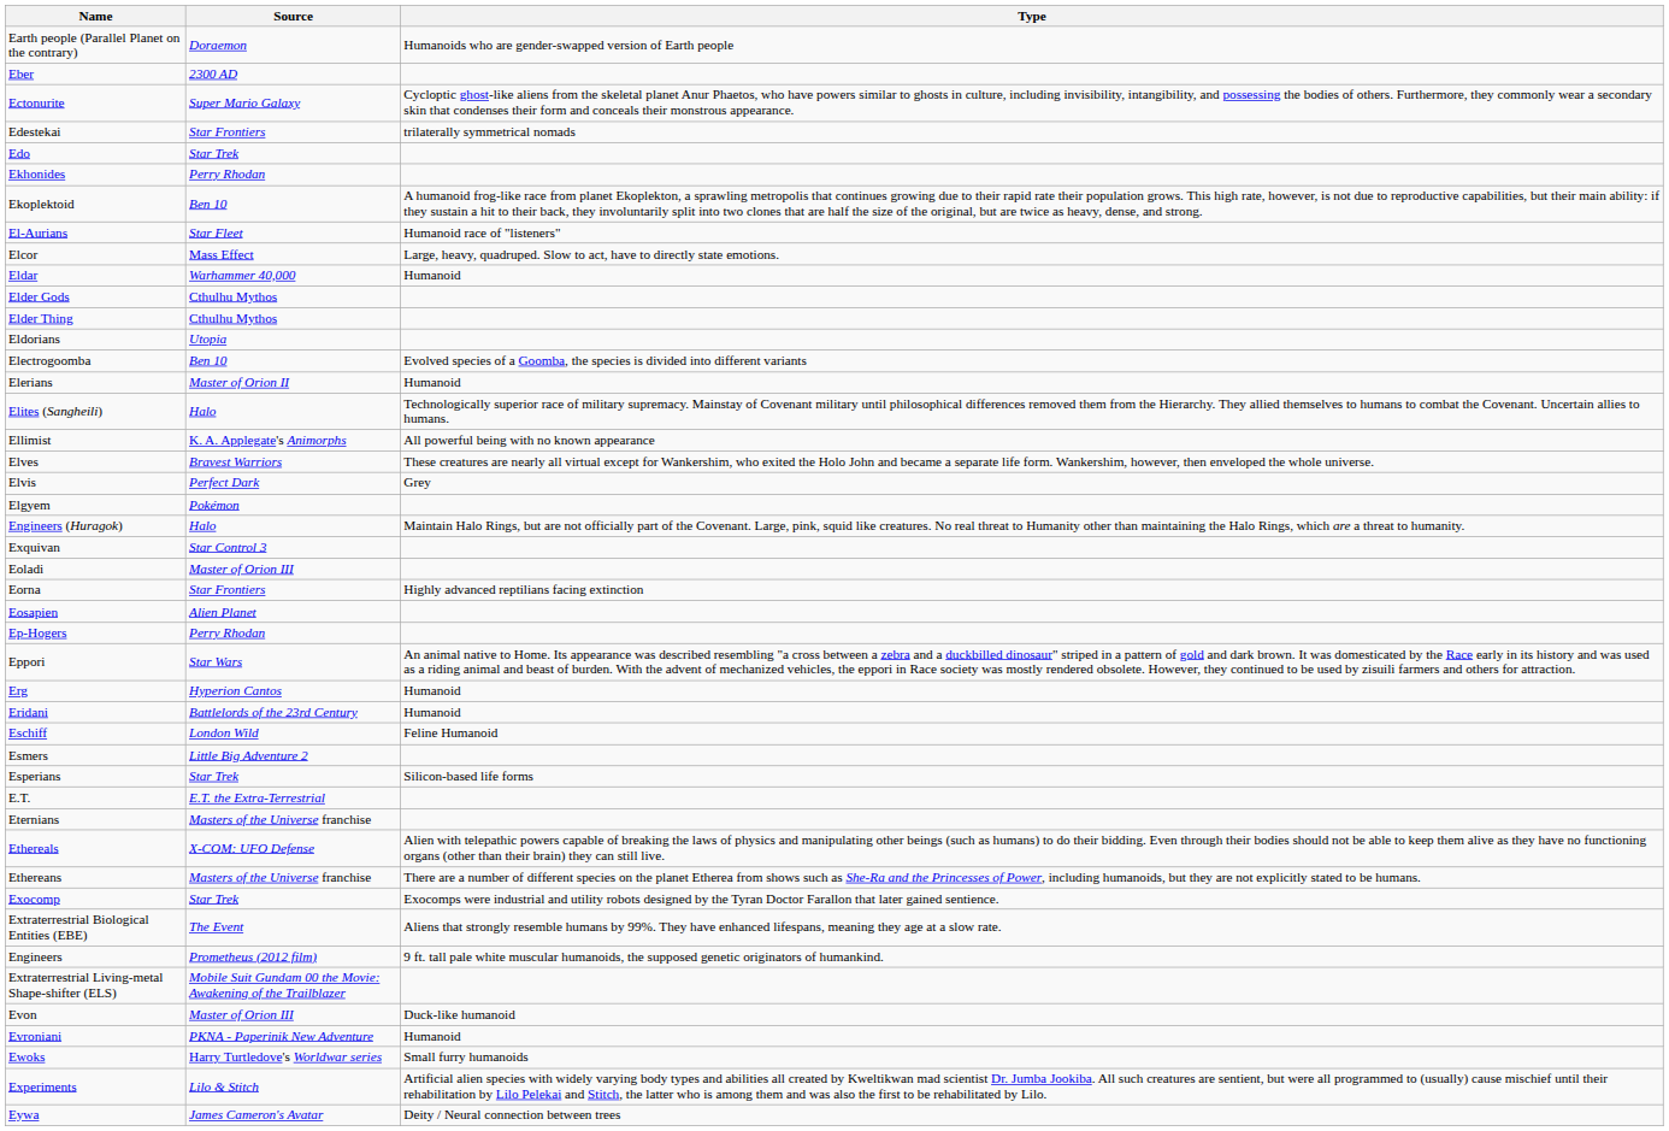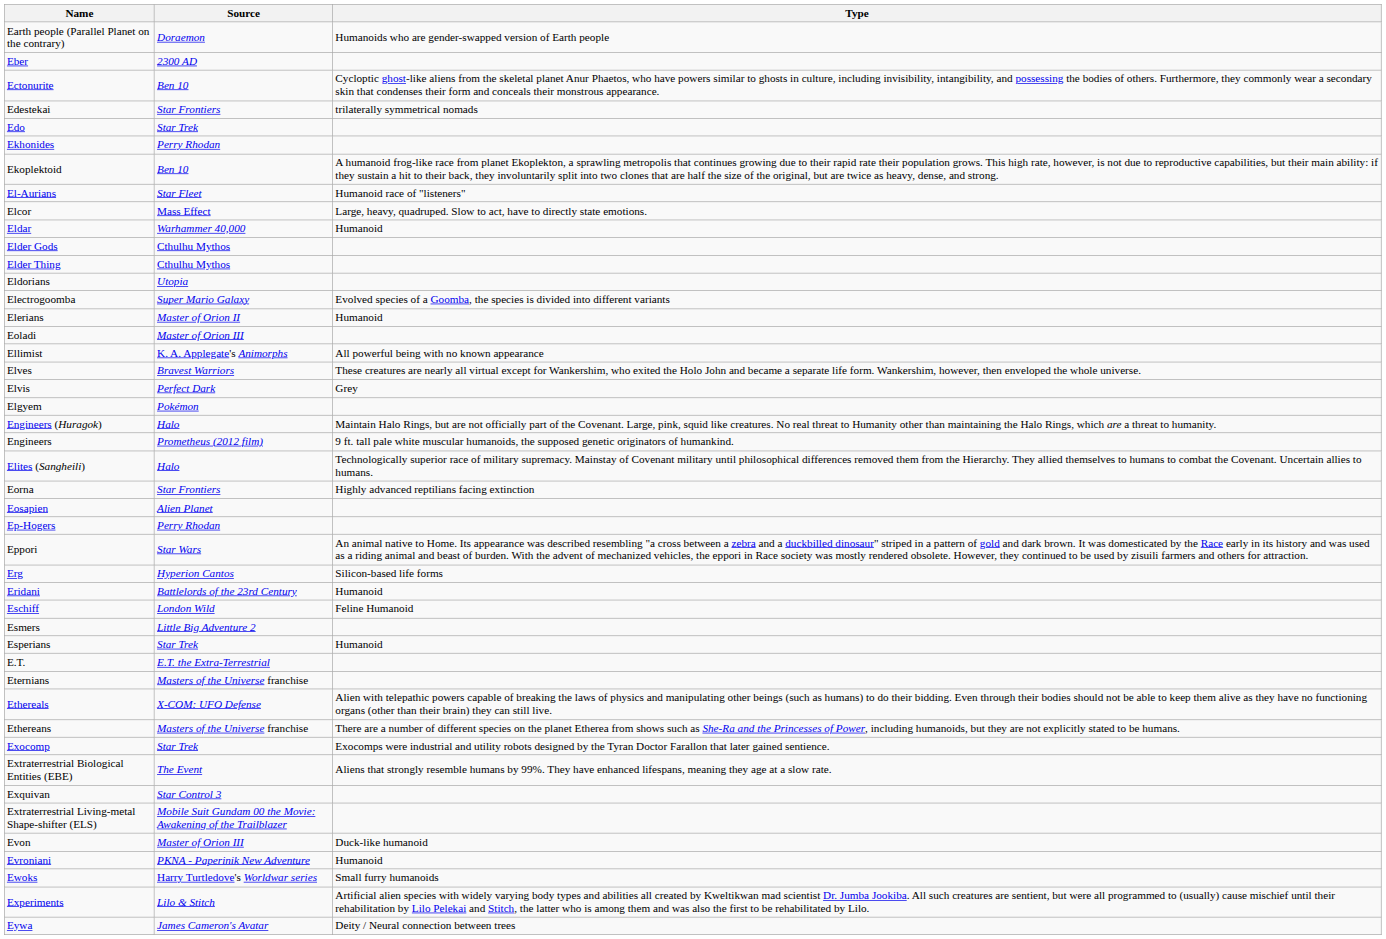 <table class="wikitable sortable">
 <tr>
 <th>Name</th>
 <th>Source</th>
 <th>Type</th>
 </tr>
 <tr>
 <td>Earth people (Parallel Planet on the contrary)</td>
 <td><em><a href='#'>Doraemon</a></em></td>
 <td>Humanoids who are gender-swapped version of Earth people</td>
 </tr>
 <tr>
 <td><a href='#'>Eber</a></td>
 <td><em><a href='#'>2300 AD</a></em></td>
 <td></td>
 </tr>
 <tr>
 <td><a href='#'>Ectonurite</a></td>
-<td><em><a href='#'>Super Mario Galaxy</a></em></td>
+<td><em><a href='#'>Ben 10</a></em></td>
 <td>Cycloptic <a href='#'>ghost</a>-like aliens from the skeletal planet Anur Phaetos, who have powers similar to ghosts in culture, including invisibility, intangibility, and <a href='#'>possessing</a> the bodies of others. Furthermore, they commonly wear a secondary skin that condenses their form and conceals their monstrous appearance.</td>
 </tr>
 <tr>
 <td>Edestekai</td>
 <td><em><a href='#'>Star Frontiers</a></em></td>
 <td>trilaterally symmetrical nomads</td>
 </tr>
 <tr>
 <td><a href='#'>Edo</a></td>
 <td><em><a href='#'>Star Trek</a></em></td>
 <td></td>
 </tr>
 <tr>
 <td><a href='#'>Ekhonides</a></td>
 <td><em><a href='#'>Perry Rhodan</a></em></td>
 <td></td>
 </tr>
 <tr>
 <td>Ekoplektoid</td>
 <td><em><a href='#'>Ben 10</a></em></td>
 <td>A humanoid frog-like race from planet Ekoplekton, a sprawling metropolis that continues growing due to their rapid rate their population grows. This high rate, however, is not due to reproductive capabilities, but their main ability: if they sustain a hit to their back, they involuntarily split into two clones that are half the size of the original, but are twice as heavy, dense, and strong.</td>
 </tr>
 <tr>
 <td><a href='#'>El-Aurians</a></td>
 <td><em><a href='#'>Star Fleet</a></em></td>
 <td>Humanoid race of "listeners"</td>
 </tr>
 <tr>
 <td>Elcor</td>
 <td><a href='#'>Mass Effect</a></td>
 <td>Large, heavy, quadruped. Slow to act, have to directly state emotions.</td>
 </tr>
 <tr>
 <td><a href='#'>Eldar</a></td>
 <td><em><a href='#'>Warhammer 40,000</a></em></td>
 <td>Humanoid</td>
 </tr>
 <tr>
 <td><a href='#'>Elder Gods</a></td>
 <td><a href='#'>Cthulhu Mythos</a></td>
 <td></td>
 </tr>
 <tr>
 <td><a href='#'>Elder Thing</a></td>
 <td><a href='#'>Cthulhu Mythos</a></td>
 <td></td>
 </tr>
 <tr>
 <td>Eldorians</td>
 <td><em><a href='#'>Utopia</a></em></td>
 <td></td>
 </tr>
 <tr>
 <td>Electrogoomba</td>
-<td><em><a href='#'>Ben 10</a></em></td>
+<td><em><a href='#'>Super Mario Galaxy</a></em></td>
 <td>Evolved species of a <a href='#'>Goomba</a>, the species is divided into different variants</td>
 </tr>
 <tr>
 <td>Elerians</td>
 <td><em><a href='#'>Master of Orion II</a></em></td>
 <td>Humanoid</td>
 </tr>
 <tr>
-<td><a href='#'>Elites</a> (<em>Sangheili</em>)</td>
-<td><em><a href='#'>Halo</a></em></td>
-<td>Technologically superior race of military supremacy. Mainstay of Covenant military until philosophical differences removed them from the Hierarchy. They allied themselves to humans to combat the Covenant. Uncertain allies to humans.</td>
+<td>Eoladi</td>
+<td><em><a href='#'>Master of Orion III</a></em></td>
+<td></td>
 </tr>
 <tr>
 <td>Ellimist</td>
 <td><a href='#'>K. A. Applegate</a>'s <em><a href='#'>Animorphs</a></em></td>
 <td>All powerful being with no known appearance</td>
 </tr>
 <tr>
 <td>Elves</td>
 <td><em><a href='#'>Bravest Warriors</a></em></td>
 <td>These creatures are nearly all virtual except for Wankershim, who exited the Holo John and became a separate life form. Wankershim, however, then enveloped the whole universe.</td>
 </tr>
 <tr>
 <td>Elvis</td>
 <td><em><a href='#'>Perfect Dark</a></em></td>
 <td>Grey</td>
 </tr>
 <tr>
 <td>Elgyem</td>
 <td><em><a href='#'>Pokémon</a></em></td>
 </tr>
 <tr>
 <td><a href='#'>Engineers</a> (<em>Huragok</em>)</td>
 <td><em><a href='#'>Halo</a></em></td>
 <td>Maintain Halo Rings, but are not officially part of the Covenant. Large, pink, squid like creatures. No real threat to Humanity other than maintaining the Halo Rings, which <em>are</em> a threat to humanity.</td>
 </tr>
 <tr>
-<td>Exquivan</td>
-<td><em><a href='#'>Star Control 3</a></em></td>
-<td></td>
+<td>Engineers</td>
+<td><em><a href='#'>Prometheus (2012 film)</a></em></td>
+<td>9 ft. tall pale white muscular humanoids, the supposed genetic originators of humankind.</td>
 </tr>
 <tr>
-<td>Eoladi</td>
-<td><em><a href='#'>Master of Orion III</a></em></td>
-<td></td>
+<td><a href='#'>Elites</a> (<em>Sangheili</em>)</td>
+<td><em><a href='#'>Halo</a></em></td>
+<td>Technologically superior race of military supremacy. Mainstay of Covenant military until philosophical differences removed them from the Hierarchy. They allied themselves to humans to combat the Covenant. Uncertain allies to humans.</td>
 </tr>
 <tr>
 <td>Eorna</td>
 <td><em><a href='#'>Star Frontiers</a></em></td>
 <td>Highly advanced reptilians facing extinction</td>
 </tr>
 <tr>
 <td><a href='#'>Eosapien</a></td>
 <td><em><a href='#'>Alien Planet</a></em></td>
 <td></td>
 </tr>
 <tr>
 <td><a href='#'>Ep-Hogers</a></td>
 <td><em><a href='#'>Perry Rhodan</a></em></td>
 <td></td>
 </tr>
 <tr>
 <td>Eppori</td>
 <td><em><a href='#'>Star Wars</a></em></td>
 <td>An animal native to Home. Its appearance was described resembling "a cross between a <a href='#'>zebra</a> and a <a href='#'>duckbilled dinosaur</a>" striped in a pattern of <a href='#'>gold</a> and dark brown. It was domesticated by the <a href='#'>Race</a> early in its history and was used as a riding animal and beast of burden. With the advent of mechanized vehicles, the eppori in Race society was mostly rendered obsolete. However, they continued to be used by zisuili farmers and others for attraction.</td>
 </tr>
 <tr>
 <td><a href='#'>Erg</a></td>
 <td><em><a href='#'>Hyperion Cantos</a></em></td>
-<td>Humanoid</td>
+<td>Silicon-based life forms</td>
 </tr>
 <tr>
 <td><a href='#'>Eridani</a></td>
 <td><em><a href='#'>Battlelords of the 23rd Century</a></em></td>
 <td>Humanoid</td>
 </tr>
 <tr>
 <td><a href='#'>Eschiff</a></td>
 <td><em><a href='#'>London Wild</a></em></td>
 <td>Feline Humanoid</td>
 </tr>
 <tr>
 <td>Esmers</td>
 <td><em><a href='#'>Little Big Adventure 2</a></em></td>
 <td></td>
 </tr>
 <tr>
 <td>Esperians</td>
 <td><em><a href='#'>Star Trek</a></em></td>
-<td>Silicon-based life forms</td>
+<td>Humanoid</td>
 </tr>
 <tr>
 <td>E.T.</td>
 <td><em><a href='#'>E.T. the Extra-Terrestrial</a></em></td>
 <td></td>
 </tr>
 <tr>
 <td>Eternians</td>
 <td><em><a href='#'>Masters of the Universe</a></em> franchise</td>
 <td></td>
 </tr>
 <tr>
 <td><a href='#'>Ethereals</a></td>
 <td><em><a href='#'>X-COM: UFO Defense</a></em></td>
 <td>Alien with telepathic powers capable of breaking the laws of physics and manipulating other beings (such as humans) to do their bidding. Even through their bodies should not be able to keep them alive as they have no functioning organs (other than their brain) they can still live.</td>
 </tr>
 <tr>
 <td>Ethereans</td>
 <td><em><a href='#'>Masters of the Universe</a></em> franchise</td>
 <td>There are a number of different species on the planet Etherea from shows such as <em><a href='#'>She-Ra and the Princesses of Power</a></em>, including humanoids, but they are not explicitly stated to be humans.</td>
 </tr>
 <tr>
 <td><a href='#'>Exocomp</a></td>
 <td><em><a href='#'>Star Trek</a></em></td>
 <td>Exocomps were industrial and utility robots designed by the Tyran Doctor Farallon that later gained sentience.</td>
 </tr>
 <tr>
 <td>Extraterrestrial Biological Entities (EBE)</td>
 <td><em><a href='#'>The Event</a></em></td>
 <td>Aliens that strongly resemble humans by 99%. They have enhanced lifespans, meaning they age at a slow rate.</td>
 </tr>
 <tr>
-<td>Engineers</td>
-<td><em><a href='#'>Prometheus (2012 film)</a></em></td>
-<td>9 ft. tall pale white muscular humanoids, the supposed genetic originators of humankind.</td>
+<td>Exquivan</td>
+<td><em><a href='#'>Star Control 3</a></em></td>
+<td></td>
 </tr>
 <tr>
 <td>Extraterrestrial Living-metal Shape-shifter (ELS)</td>
 <td><em><a href='#'>Mobile Suit Gundam 00 the Movie: Awakening of the Trailblazer</a></em></td>
 <td></td>
 </tr>
 <tr>
 <td>Evon</td>
 <td><em><a href='#'>Master of Orion III</a></em></td>
 <td>Duck-like humanoid</td>
 </tr>
 <tr>
 <td><a href='#'>Evroniani</a></td>
 <td><em><a href='#'>PKNA - Paperinik New Adventure</a></em></td>
 <td>Humanoid</td>
 </tr>
 <tr>
 <td><a href='#'>Ewoks</a></td>
 <td><a href='#'>Harry Turtledove</a>'s <em><a href='#'>Worldwar series</a></em></td>
 <td>Small furry humanoids</td>
 </tr>
 <tr>
 <td><a href='#'>Experiments</a></td>
 <td><em><a href='#'>Lilo & Stitch</a></em></td>
 <td>Artificial alien species with widely varying body types and abilities all created by Kweltikwan mad scientist <a href='#'>Dr. Jumba Jookiba</a>. All such creatures are sentient, but were all programmed to (usually) cause mischief until their rehabilitation by <a href='#'>Lilo Pelekai</a> and <a href='#'>Stitch</a>, the latter who is among them and was also the first to be rehabilitated by Lilo.</td>
 </tr>
 <tr>
 <td><a href='#'>Eywa</a></td>
 <td><em><a href='#'>James Cameron's Avatar</a></em></td>
 <td>Deity / Neural connection between trees</td>
 </tr>
 </table>
